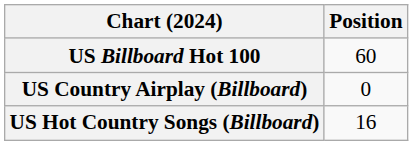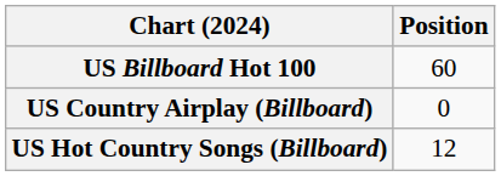 <table class="wikitable sortable plainrowheaders" style="text-align:center">
 <tr>
 <th scope="col">Chart (2024)</th>
 <th scope="col">Position</th>
 </tr>
 <tr>
 <th scope="row">US <em>Billboard</em> Hot 100</th>
 <td>60</td>
 </tr>
 <tr>
 <th scope="row">US Country Airplay (<em>Billboard</em>)</th>
 <td>0</td>
 </tr>
 <tr>
 <th scope="row">US Hot Country Songs (<em>Billboard</em>)</th>
-<td>16</td>
+<td>12</td>
 </tr>
 </table>
